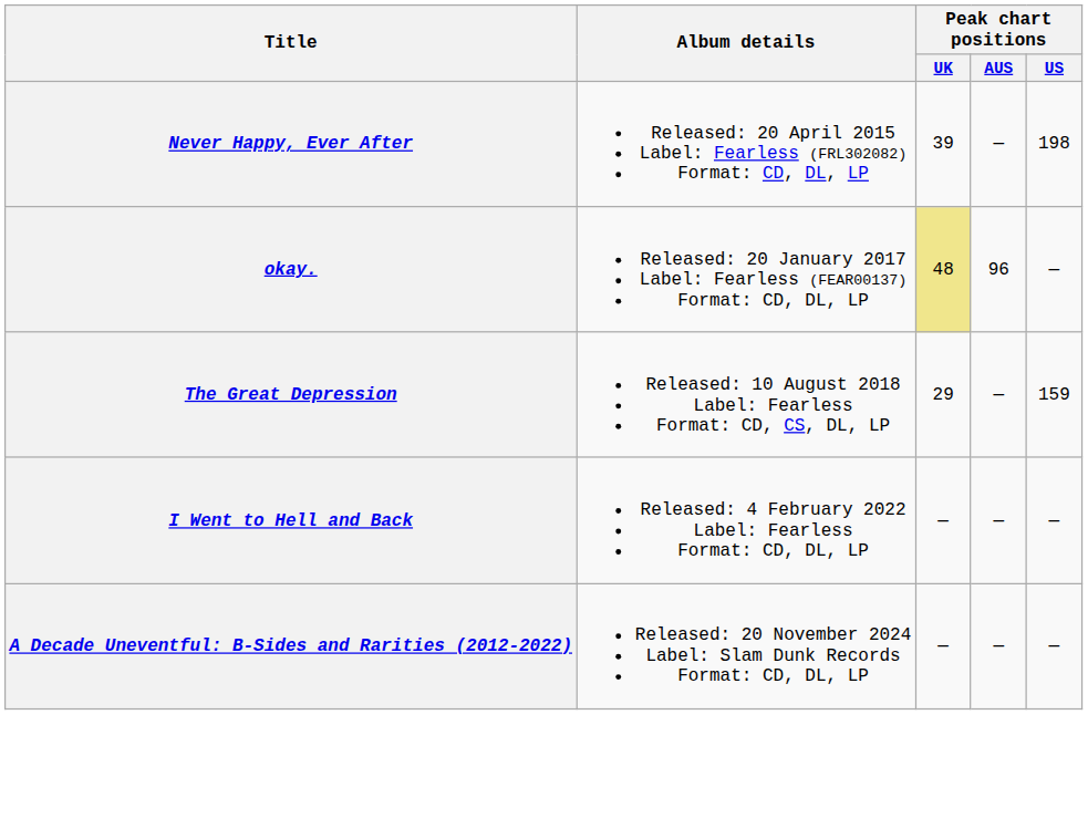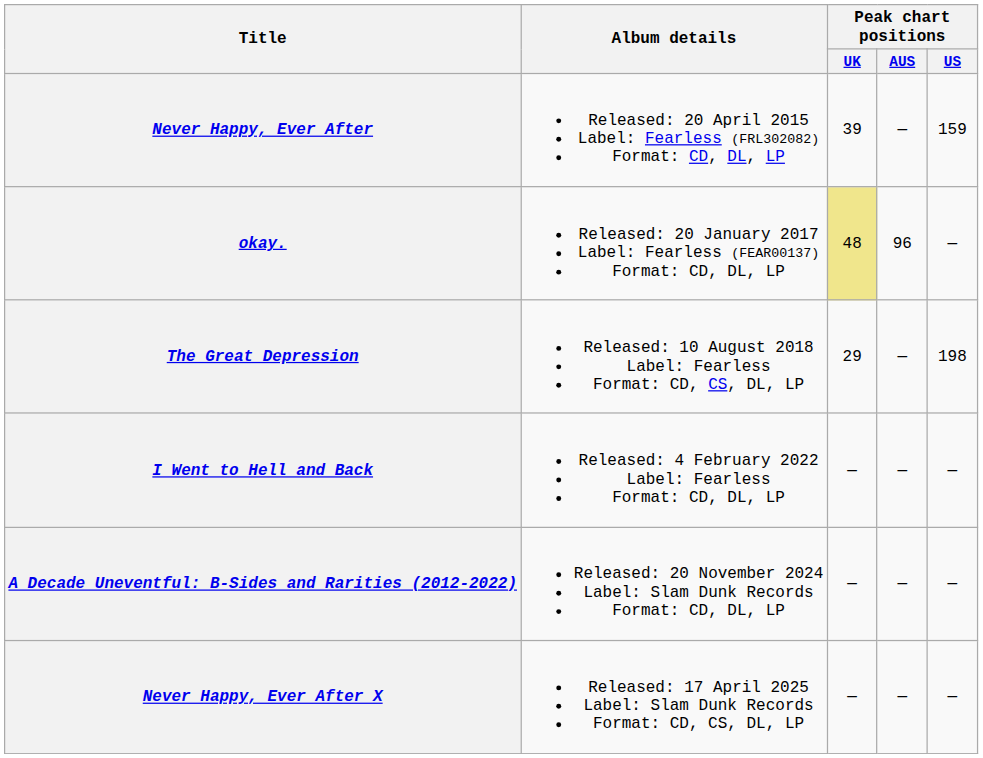 <table class="wikitable plainrowheaders" style="text-align:center;">
 <tr>
 <th scope="col" rowspan="2">Title</th>
 <th scope="col" rowspan="2">Album details</th>
 <th scope="col" colspan="3">Peak chart positions</th>
 </tr>
 <tr>
 <th style="width:3em; font-size:90%"><a href='#'>UK</a><br></th>
 <th style="width:3em; font-size:90%"><a href='#'>AUS</a><br></th>
 <th style="width:3em; font-size:90%"><a href='#'>US</a><br></th>
 </tr>
 <tr>
 <th scope="row"><em><a href='#'>Never Happy, Ever After</a></em></th>
 <td><br><ul><li>Released: 20 April 2015</li><li>Label: <a href='#'>Fearless</a> <small>(FRL302082)</small></li><li>Format: <a href='#'>CD</a>, <a href='#'>DL</a>, <a href='#'>LP</a></li></ul></td>
 <td>39</td>
 <td>—</td>
-<td>198</td>
+<td>159</td>
 </tr>
 <tr>
 <th scope="row"><em><a href='#'>okay.</a></em></th>
 <td><br><ul><li>Released: 20 January 2017</li><li>Label: Fearless <small>(FEAR00137)</small></li><li>Format: CD, DL, LP</li></ul></td>
 <td style="background: khaki;">48</td>
 <td>96</td>
 <td>—</td>
 </tr>
 <tr>
 <th scope="row"><em><a href='#'>The Great Depression</a></em></th>
 <td><br><ul><li>Released: 10 August 2018</li><li>Label: Fearless</li><li>Format: CD, <a href='#'>CS</a>, DL, LP</li></ul></td>
 <td>29</td>
 <td>—</td>
-<td>159</td>
+<td>198</td>
 </tr>
 <tr>
 <th scope="row"><em><a href='#'>I Went to Hell and Back</a></em></th>
 <td><br><ul><li>Released: 4 February 2022</li><li>Label: Fearless</li><li>Format: CD, DL, LP</li></ul></td>
 <td>—</td>
 <td>—</td>
 <td>—</td>
 </tr>
 <tr>
 <th scope="row"><em><a href='#'>A Decade Uneventful: B-Sides and Rarities (2012-2022)</a></em></th>
 <td><br><ul><li>Released: 20 November 2024</li><li>Label: Slam Dunk Records</li><li>Format: CD, DL, LP</li></ul></td>
 <td>—</td>
 <td>—</td>
 <td>—</td>
 </tr>
+<tr>
+<th scope="row"><em><a href='#'>Never Happy, Ever After X</a></em></th>
+<td><br><ul><li>Released: 17 April 2025</li><li>Label: Slam Dunk Records</li><li>Format: CD, CS, DL, LP</li></ul></td>
+<td>—</td>
+<td>—</td>
+<td>—</td>
+</tr>
 </table>
